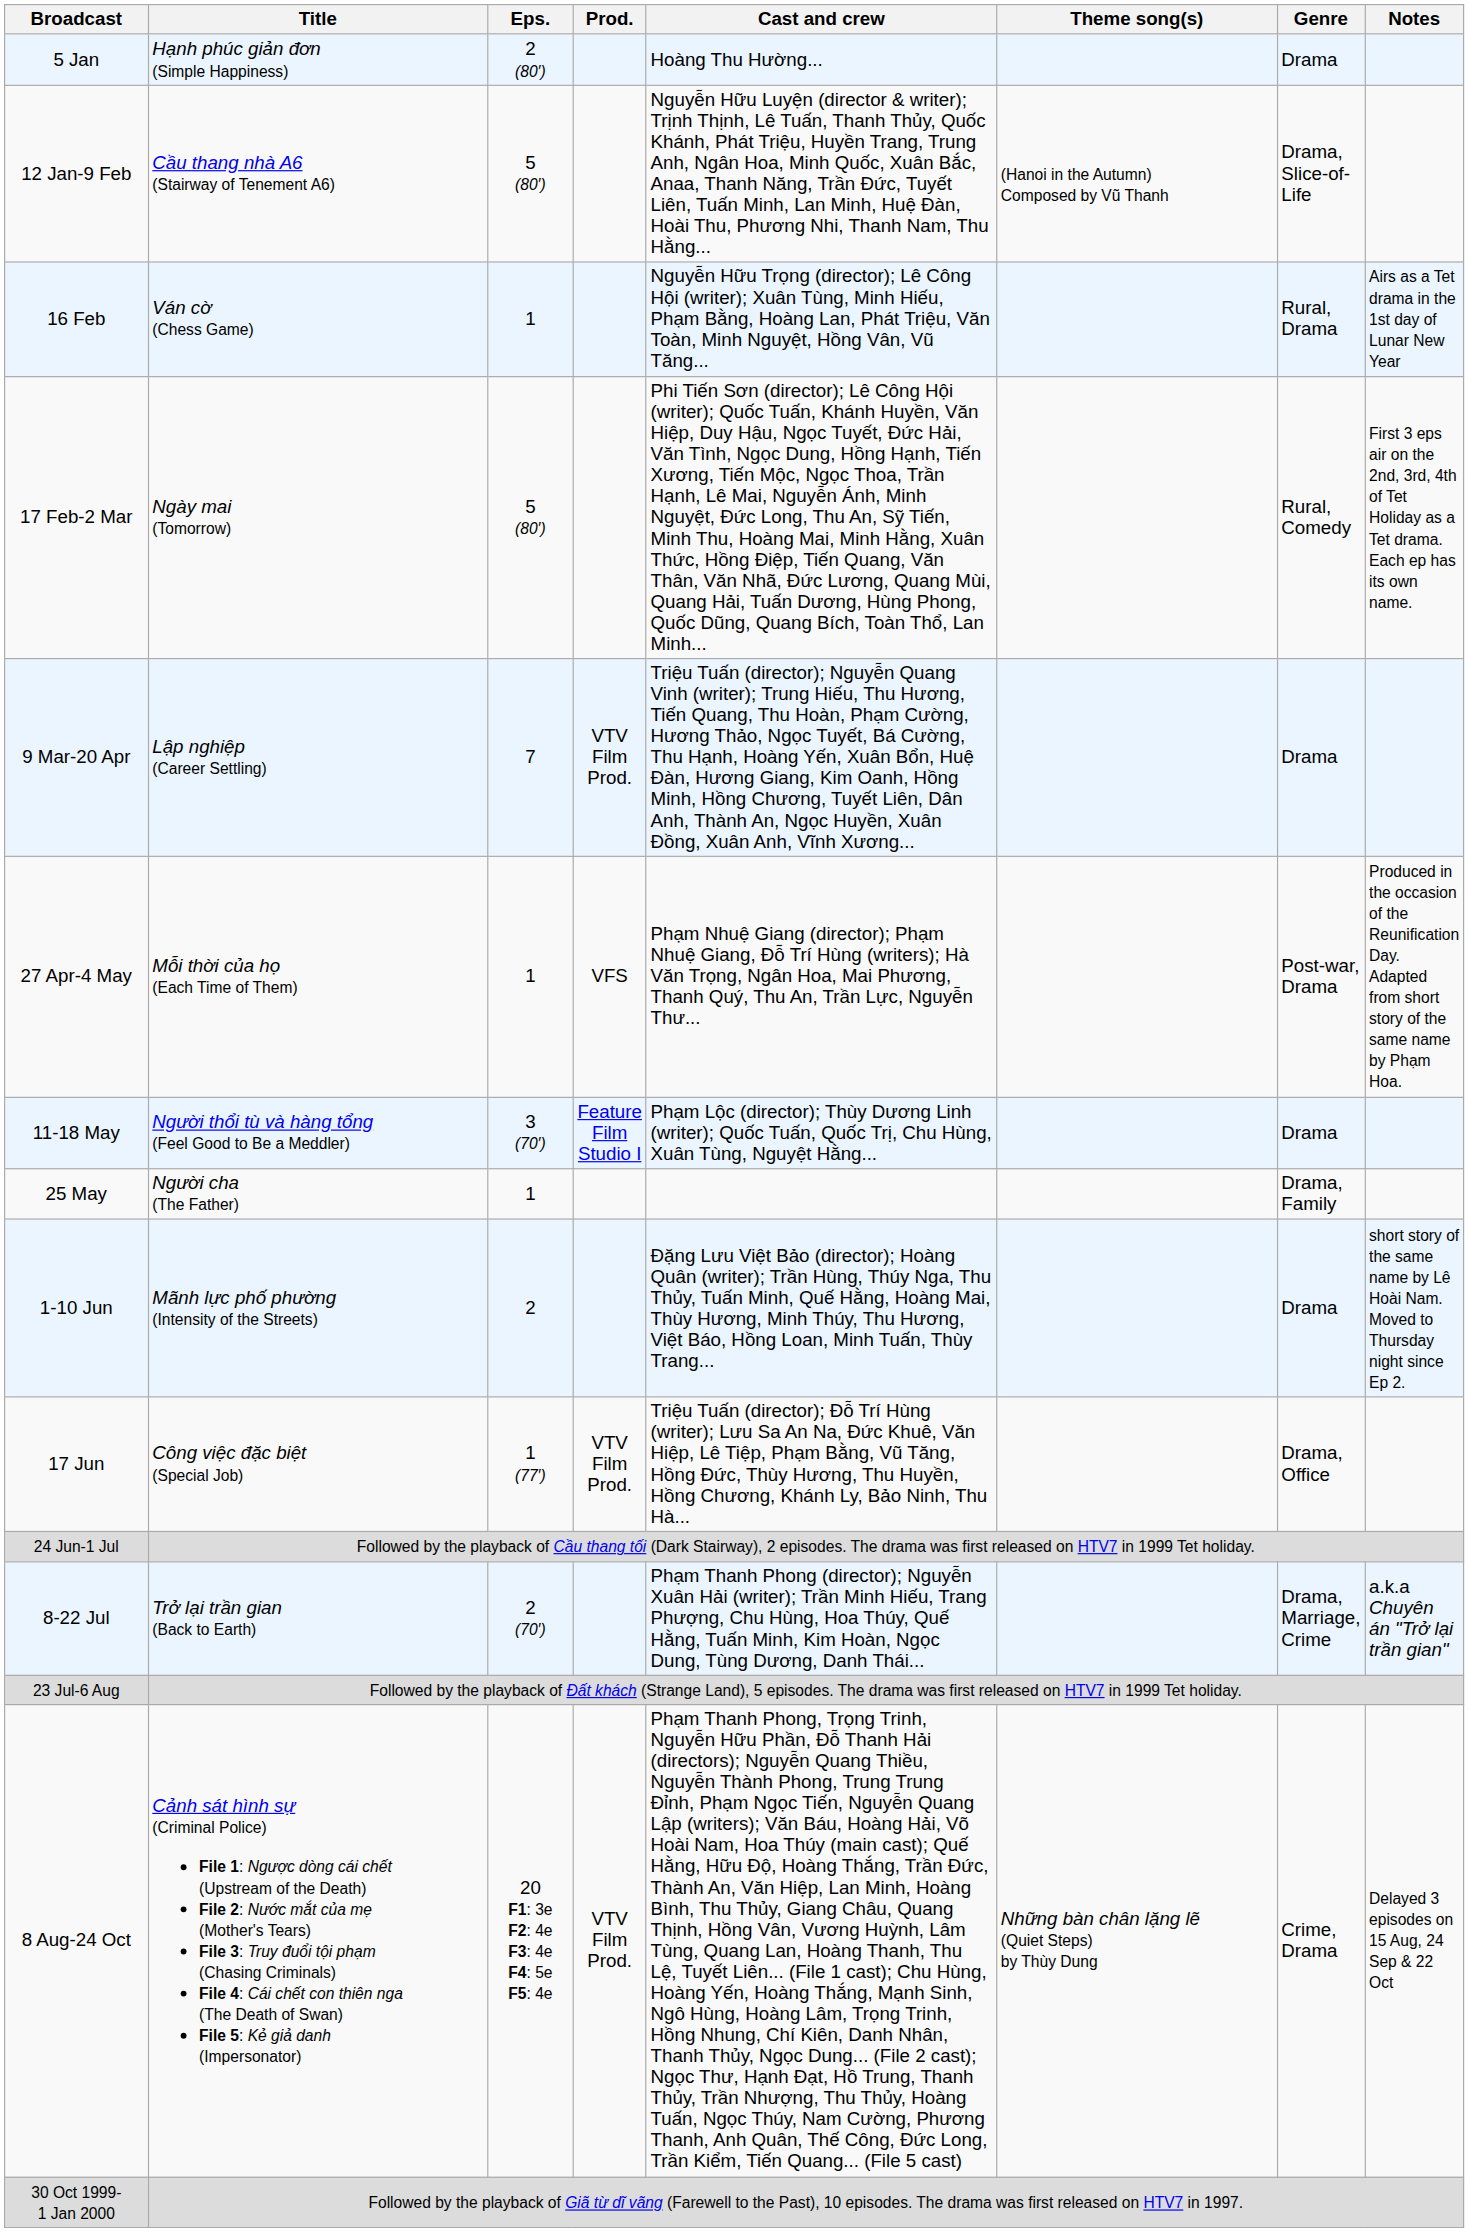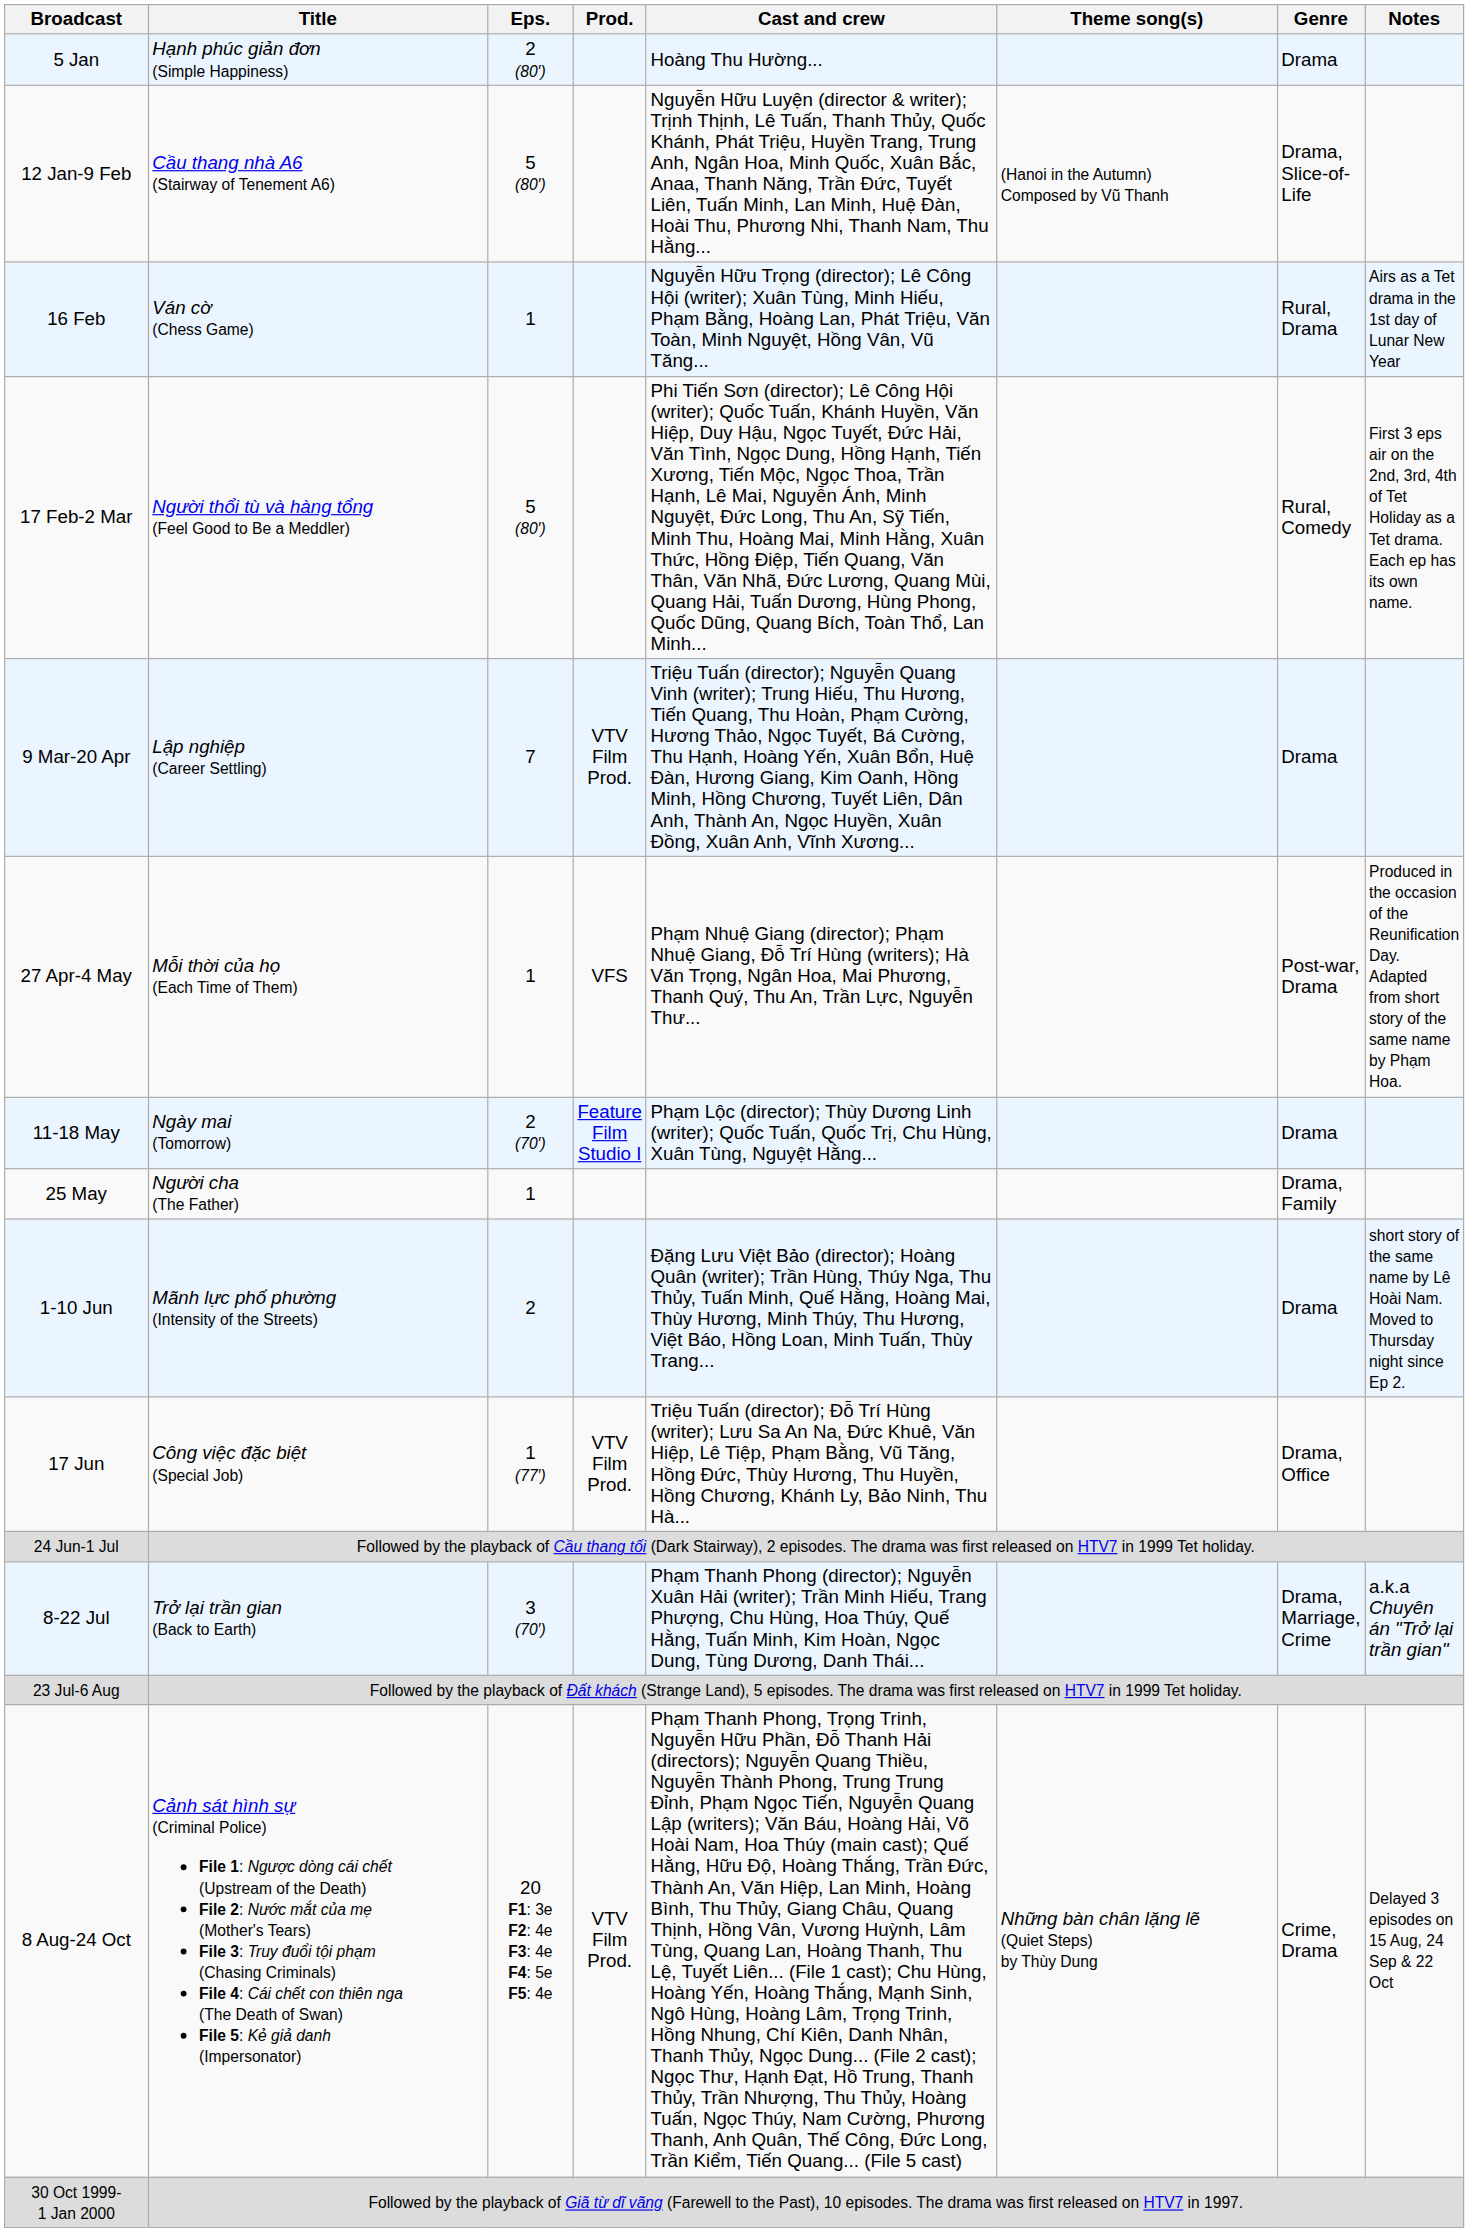 <table class="wikitable sortable">
 <tr>
 <th style="width:10%;">Broadcast</th>
 <th style="width:24%;">Title</th>
 <th style="width:6%;">Eps.</th>
 <th style="width:5%;">Prod.</th>
 <th style="width:25%;">Cast and crew</th>
 <th style="width:20%;">Theme song(s)</th>
 <th style="width:5%;">Genre</th>
 <th style="width:5%;">Notes</th>
 </tr>
 <tr ---- bgcolor="#ebf5ff">
 <td style="text-align:center;">5 Jan <br></td>
 <td><em>Hạnh phúc giản đơn</em> <br><small>(Simple Happiness)</small></td>
 <td style="text-align:center;">2<br><small><em>(80′)</em></small></td>
 <td style="text-align:center;"></td>
 <td>Hoàng Thu Hường...</td>
 <td></td>
 <td>Drama</td>
 <td></td>
 </tr>
 <tr>
 <td style="text-align:center;">12 Jan-9 Feb <br></td>
 <td><em><a href='#'>Cầu thang nhà A6</a></em> <br><small>(Stairway of Tenement A6)</small></td>
 <td style="text-align:center;">5<br><small><em>(80′)</em></small></td>
 <td style="text-align:center;"></td>
 <td>Nguyễn Hữu Luyện (director & writer); Trịnh Thịnh, Lê Tuấn, Thanh Thủy, Quốc Khánh, Phát Triệu, Huyền Trang, Trung Anh, Ngân Hoa, Minh Quốc, Xuân Bắc, Anaa, Thanh Năng, Trần Đức, Tuyết Liên, Tuấn Minh, Lan Minh, Huệ Đàn, Hoài Thu, Phương Nhi, Thanh Nam, Thu Hằng...</td>
 <td><br><small>(Hanoi in the Autumn)<br>Composed by Vũ Thanh</small></td>
 <td>Drama, Slice-of-Life</td>
 <td></td>
 </tr>
 <tr ---- bgcolor="#ebf5ff">
 <td style="text-align:center;">16 Feb <br></td>
 <td><em>Ván cờ</em> <br><small>(Chess Game)</small></td>
 <td style="text-align:center;">1</td>
 <td style="text-align:center;"></td>
 <td>Nguyễn Hữu Trọng (director); Lê Công Hội (writer); Xuân Tùng, Minh Hiếu, Phạm Bằng, Hoàng Lan, Phát Triệu, Văn Toàn, Minh Nguyệt, Hồng Vân, Vũ Tăng...</td>
 <td></td>
 <td>Rural, Drama</td>
 <td><small>Airs as a Tet drama in the 1st day of Lunar New Year</small></td>
 </tr>
 <tr>
 <td style="text-align:center;">17 Feb-2 Mar <br></td>
-<td><em>Ngày mai</em> <br><small>(Tomorrow)</small></td>
+<td><em><a href='#'>Người thổi tù và hàng tổng</a></em> <br><small>(Feel Good to Be a Meddler)</small></td>
 <td style="text-align:center;">5<br><small><em>(80′)</em></small></td>
 <td style="text-align:center;"></td>
 <td>Phi Tiến Sơn (director); Lê Công Hội (writer); Quốc Tuấn, Khánh Huyền, Văn Hiệp, Duy Hậu, Ngọc Tuyết, Đức Hải, Văn Tình, Ngọc Dung, Hồng Hạnh, Tiến Xương, Tiến Mộc, Ngọc Thoa, Trần Hạnh, Lê Mai, Nguyễn Ánh, Minh Nguyệt, Đức Long, Thu An, Sỹ Tiến, Minh Thu, Hoàng Mai, Minh Hằng, Xuân Thức, Hồng Điệp, Tiến Quang, Văn Thân, Văn Nhã, Đức Lương, Quang Mùi, Quang Hải, Tuấn Dương, Hùng Phong, Quốc Dũng, Quang Bích, Toàn Thổ, Lan Minh...</td>
 <td></td>
 <td>Rural, Comedy</td>
 <td><small>First 3 eps air on the 2nd, 3rd, 4th of Tet Holiday as a Tet drama. Each ep has its own name.</small></td>
 </tr>
 <tr ---- bgcolor="#ebf5ff">
 <td style="text-align:center;">9 Mar-20 Apr <br></td>
 <td><em>Lập nghiệp</em> <br><small>(Career Settling)</small></td>
 <td style="text-align:center;">7</td>
 <td style="text-align:center;">VTV Film Prod.</td>
 <td>Triệu Tuấn (director); Nguyễn Quang Vinh (writer); Trung Hiếu, Thu Hương, Tiến Quang, Thu Hoàn, Phạm Cường, Hương Thảo, Ngọc Tuyết, Bá Cường, Thu Hạnh, Hoàng Yến, Xuân Bổn, Huệ Đàn, Hương Giang, Kim Oanh, Hồng Minh, Hồng Chương, Tuyết Liên, Dân Anh, Thành An, Ngọc Huyền, Xuân Đồng, Xuân Anh, Vĩnh Xương...</td>
 <td></td>
 <td>Drama</td>
 <td></td>
 </tr>
 <tr>
 <td style="text-align:center;">27 Apr-4 May <br></td>
 <td><em>Mỗi thời của họ</em> <br><small>(Each Time of Them)</small></td>
 <td style="text-align:center;">1</td>
 <td style="text-align:center;">VFS</td>
 <td>Phạm Nhuệ Giang (director); Phạm Nhuệ Giang, Đỗ Trí Hùng (writers); Hà Văn Trọng, Ngân Hoa, Mai Phương, Thanh Quý, Thu An, Trần Lực, Nguyễn Thư...</td>
 <td></td>
 <td>Post-war, Drama</td>
 <td><small>Produced in the occasion of the Reunification Day.</small> <small>Adapted from short story of the same name by Phạm Hoa.</small></td>
 </tr>
 <tr ---- bgcolor="#ebf5ff">
 <td style="text-align:center;">11-18 May<br></td>
-<td><em><a href='#'>Người thổi tù và hàng tổng</a></em> <br><small>(Feel Good to Be a Meddler)</small></td>
-<td style="text-align:center;">3<br><small><em>(70′)</em></small></td>
+<td><em>Ngày mai</em> <br><small>(Tomorrow)</small></td>
+<td style="text-align:center;">2<br><small><em>(70′)</em></small></td>
 <td style="text-align:center;"><a href='#'>Feature Film Studio I</a></td>
 <td>Phạm Lộc (director); Thùy Dương Linh (writer); Quốc Tuấn, Quốc Trị, Chu Hùng, Xuân Tùng, Nguyệt Hằng...</td>
 <td></td>
 <td>Drama</td>
 <td></td>
 </tr>
 <tr>
 <td style="text-align:center;">25 May</td>
 <td><em>Người cha</em> <br><small>(The Father)</small></td>
 <td style="text-align:center;">1</td>
 <td style="text-align:center;"></td>
 <td></td>
 <td></td>
 <td>Drama, Family</td>
 <td></td>
 </tr>
 <tr ---- bgcolor="#ebf5ff">
 <td style="text-align:center;">1-10 Jun<br></td>
 <td><em>Mãnh lực phố phường</em> <br><small>(Intensity of the Streets)</small></td>
 <td style="text-align:center;">2</td>
 <td style="text-align:center;"></td>
 <td>Đặng Lưu Việt Bảo (director); Hoàng Quân (writer); Trần Hùng, Thúy Nga, Thu Thủy, Tuấn Minh, Quế Hằng, Hoàng Mai, Thùy Hương, Minh Thúy, Thu Hương, Việt Báo, Hồng Loan, Minh Tuấn, Thùy Trang...</td>
 <td></td>
 <td>Drama</td>
 <td><small> short story of the same name by Lê Hoài Nam. Moved to Thursday night since Ep 2.</small></td>
 </tr>
 <tr>
 <td style="text-align:center;">17 Jun <br></td>
 <td><em>Công việc đặc biệt</em> <br><small>(Special Job)</small></td>
 <td style="text-align:center;">1<br><small><em>(77′)</em></small></td>
 <td style="text-align:center;">VTV Film Prod.</td>
 <td>Triệu Tuấn (director); Đỗ Trí Hùng (writer); Lưu Sa An Na, Đức Khuê, Văn Hiệp, Lê Tiệp, Phạm Bằng, Vũ Tăng, Hồng Đức, Thùy Hương, Thu Huyền, Hồng Chương, Khánh Ly, Bảo Ninh, Thu Hà...</td>
 <td></td>
 <td>Drama, Office</td>
 <td></td>
 </tr>
 <tr ---- bgcolor="#DCDCDC">
 <td style="text-align:center;"><small>24 Jun-1 Jul</small></td>
 <td colspan="7" align=center><small>Followed by the playback of <em><a href='#'>Cầu thang tối</a></em> (Dark Stairway), 2 episodes. The drama was first released on <a href='#'>HTV7</a> in 1999 Tet holiday.</small></td>
 </tr>
 <tr ---- bgcolor="#ebf5ff">
 <td style="text-align:center;">8-22 Jul<br></td>
 <td><em>Trở lại trần gian</em> <br><small>(Back to Earth)</small></td>
-<td style="text-align:center;">2<br><small><em>(70′)</em></small></td>
+<td style="text-align:center;">3<br><small><em>(70′)</em></small></td>
 <td style="text-align:center;"></td>
 <td>Phạm Thanh Phong (director); Nguyễn Xuân Hải (writer); Trần Minh Hiếu, Trang Phượng, Chu Hùng, Hoa Thúy, Quế Hằng, Tuấn Minh, Kim Hoàn, Ngọc Dung, Tùng Dương, Danh Thái...</td>
 <td></td>
 <td>Drama, Marriage, Crime</td>
 <td>a.k.a <em>Chuyên án "Trở lại trần gian"</em></td>
 </tr>
 <tr ---- bgcolor="#DCDCDC">
 <td style="text-align:center;"><small>23 Jul-6 Aug</small></td>
 <td colspan="7" align=center><small>Followed by the playback of <em><a href='#'>Đất khách</a></em> (Strange Land), 5 episodes. The drama was first released on <a href='#'>HTV7</a> in 1999 Tet holiday.</small></td>
 </tr>
 <tr>
 <td style="text-align:center;">8 Aug-24 Oct<br></td>
 <td><em><a href='#'>Cảnh sát hình sự</a></em> <br><small>(Criminal Police)</small><br><ul><li><small><strong>File 1</strong>: <em>Ngược dòng cái chết</em><br>(Upstream of the Death)</small></li><li><small><strong>File 2</strong>: <em>Nước mắt của mẹ</em> <br>(Mother's Tears)</small></li><li><small><strong>File 3</strong>: <em>Truy đuổi tội phạm</em><br>(Chasing Criminals)</small></li><li><small><strong>File 4</strong>: <em>Cái chết con thiên nga</em> <br>(The Death of Swan)</small></li><li><small><strong>File 5</strong>: <em>Kẻ giả danh</em><br>(Impersonator)</small></li></ul></td>
 <td style="text-align:center;">20<br><small><strong>F1</strong>: 3e<br><strong>F2</strong>: 4e<br><strong>F3</strong>: 4e<br><strong>F4</strong>: 5e<br><strong>F5</strong>: 4e</small></td>
 <td style="text-align:center;">VTV Film Prod.</td>
 <td> Phạm Thanh Phong, Trọng Trinh, Nguyễn Hữu Phần, Đỗ Thanh Hải (directors); Nguyễn Quang Thiều, Nguyễn Thành Phong, Trung Trung Đỉnh, Phạm Ngọc Tiến, Nguyễn Quang Lập (writers); Văn Báu, Hoàng Hải, Võ Hoài Nam, Hoa Thúy (main cast); Quế Hằng, Hữu Độ, Hoàng Thắng, Trần Đức, Thành An, Văn Hiệp, Lan Minh, Hoàng Bình, Thu Thủy, Giang Châu, Quang Thịnh, Hồng Vân, Vương Huỳnh, Lâm Tùng, Quang Lan, Hoàng Thanh, Thu Lệ, Tuyết Liên... (File 1 cast); Chu Hùng, Hoàng Yến, Hoàng Thắng, Mạnh Sinh, Ngô Hùng, Hoàng Lâm, Trọng Trinh, Hồng Nhung, Chí Kiên, Danh Nhân, Thanh Thủy, Ngọc Dung... (File 2 cast); Ngọc Thư, Hạnh Đạt, Hồ Trung, Thanh Thủy, Trần Nhượng, Thu Thủy, Hoàng Tuấn, Ngọc Thúy, Nam Cường, Phương Thanh, Anh Quân, Thế Công, Đức Long, Trần Kiểm, Tiến Quang... (File 5 cast)</td>
 <td><em>Những bàn chân lặng lẽ</em><br><small>(Quiet Steps)<br>by Thùy Dung</small></td>
 <td>Crime, Drama</td>
 <td><small>Delayed 3 episodes on 15 Aug, 24 Sep & 22 Oct</small></td>
 </tr>
 <tr ---- bgcolor="#DCDCDC">
 <td style="text-align:center;"><small>30 Oct 1999-<br>1 Jan 2000</small></td>
 <td colspan="7" align=center><small>Followed by the playback of <em><a href='#'>Giã từ dĩ vãng</a></em> (Farewell to the Past), 10 episodes. The drama was first released on <a href='#'>HTV7</a> in 1997.</small></td>
 </tr>
 </table>
